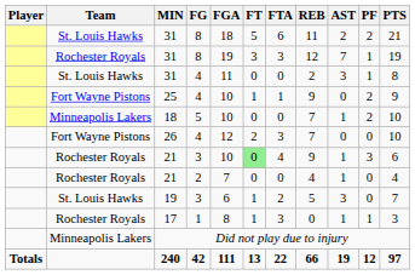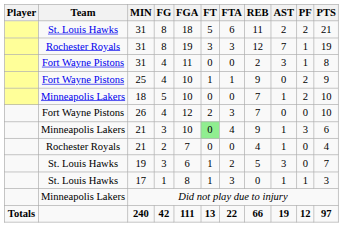 <table class="wikitable sortable">
 <tr>
 <th>Player</th>
 <th>Team</th>
 <th>MIN</th>
 <th>FG</th>
 <th>FGA</th>
 <th>FT</th>
 <th>FTA</th>
 <th>REB</th>
 <th>AST</th>
 <th>PF</th>
 <th>PTS</th>
 </tr>
 <tr>
 <td bgcolor="#FFFF99"></td>
 <td align=center><a href='#'>St. Louis Hawks</a></td>
 <td align=center>31</td>
 <td align=center>8</td>
 <td align=center>18</td>
 <td align=center>5</td>
 <td align=center>6</td>
 <td align=center>11</td>
 <td align=center>2</td>
 <td align=center>2</td>
 <td align=center>21</td>
 </tr>
 <tr>
 <td bgcolor="#FFFF99"></td>
 <td align=center><a href='#'>Rochester Royals</a></td>
 <td align=center>31</td>
 <td align=center>8</td>
 <td align=center>19</td>
 <td align=center>3</td>
 <td align=center>3</td>
 <td align=center>12</td>
 <td align=center>7</td>
 <td align=center>1</td>
 <td align=center>19</td>
 </tr>
 <tr>
 <td bgcolor="#FFFF99"></td>
-<td align=center>St. Louis Hawks</td>
+<td align=center><a href='#'>Fort Wayne Pistons</a></td>
 <td align=center>31</td>
 <td align=center>4</td>
 <td align=center>11</td>
 <td align=center>0</td>
 <td align=center>0</td>
 <td align=center>2</td>
 <td align=center>3</td>
 <td align=center>1</td>
 <td align=center>8</td>
 </tr>
 <tr>
 <td bgcolor="#FFFF99"></td>
 <td align=center><a href='#'>Fort Wayne Pistons</a></td>
 <td align=center>25</td>
 <td align=center>4</td>
 <td align=center>10</td>
 <td align=center>1</td>
 <td align=center>1</td>
 <td align=center>9</td>
 <td align=center>0</td>
 <td align=center>2</td>
 <td align=center>9</td>
 </tr>
 <tr>
 <td bgcolor="#FFFF99"></td>
 <td align=center><a href='#'>Minneapolis Lakers</a></td>
 <td align=center>18</td>
 <td align=center>5</td>
 <td align=center>10</td>
 <td align=center>0</td>
 <td align=center>0</td>
 <td align=center>7</td>
 <td align=center>1</td>
 <td align=center>2</td>
 <td align=center>10</td>
 </tr>
 <tr>
 <td></td>
 <td align=center>Fort Wayne Pistons</td>
 <td align=center>26</td>
 <td align=center>4</td>
 <td align=center>12</td>
 <td align=center>2</td>
 <td align=center>3</td>
 <td align=center>7</td>
 <td align=center>0</td>
 <td align=center>0</td>
 <td align=center>10</td>
 </tr>
 <tr>
 <td></td>
-<td align=center>Rochester Royals</td>
+<td align=center>Minneapolis Lakers</td>
 <td align=center>21</td>
 <td align=center>3</td>
 <td align=center>10</td>
 <td align=center style="background: lightgreen;">0</td>
 <td align=center>4</td>
 <td align=center>9</td>
 <td align=center>1</td>
 <td align=center>3</td>
 <td align=center>6</td>
 </tr>
 <tr>
 <td></td>
 <td align=center>Rochester Royals</td>
 <td align=center>21</td>
 <td align=center>2</td>
 <td align=center>7</td>
 <td align=center>0</td>
 <td align=center>0</td>
 <td align=center>4</td>
 <td align=center>1</td>
 <td align=center>0</td>
 <td align=center>4</td>
 </tr>
 <tr>
 <td></td>
 <td align=center>St. Louis Hawks</td>
 <td align=center>19</td>
 <td align=center>3</td>
 <td align=center>6</td>
 <td align=center>1</td>
 <td align=center>2</td>
 <td align=center>5</td>
 <td align=center>3</td>
 <td align=center>0</td>
 <td align=center>7</td>
 </tr>
 <tr>
 <td></td>
-<td align=center>Rochester Royals</td>
+<td align=center>St. Louis Hawks</td>
 <td align=center>17</td>
 <td align=center>1</td>
 <td align=center>8</td>
 <td align=center>1</td>
 <td align=center>3</td>
 <td align=center>0</td>
 <td align=center>1</td>
 <td align=center>1</td>
 <td align=center>3</td>
 </tr>
 <tr>
 <td></td>
 <td align=center>Minneapolis Lakers</td>
 <td align=center colspan=9><em>Did not play due to injury</em></td>
 </tr>
 <tr class="sortbottom">
 <td align=center><strong>Totals</strong></td>
 <td align=center></td>
 <td align=center><strong>240</strong></td>
 <td align=center><strong>42</strong></td>
 <td align=center><strong>111</strong></td>
 <td align=center><strong>13</strong></td>
 <td align=center><strong>22</strong></td>
 <td align=center><strong>66</strong></td>
 <td align=center><strong>19</strong></td>
 <td align=center><strong>12</strong></td>
 <td align=center><strong>97</strong></td>
 </tr>
 </table>
